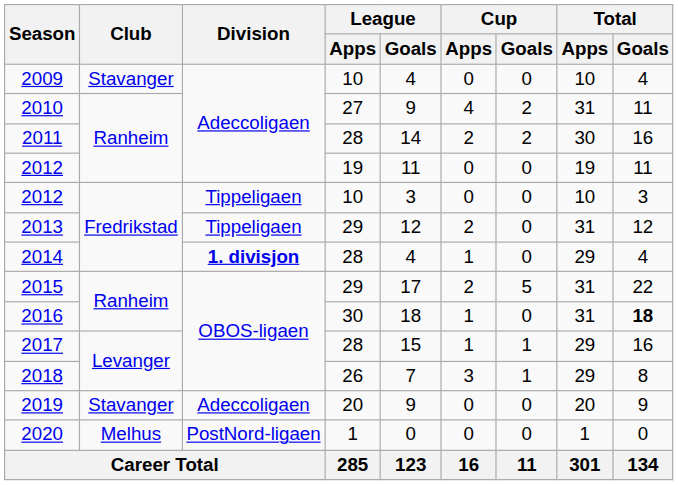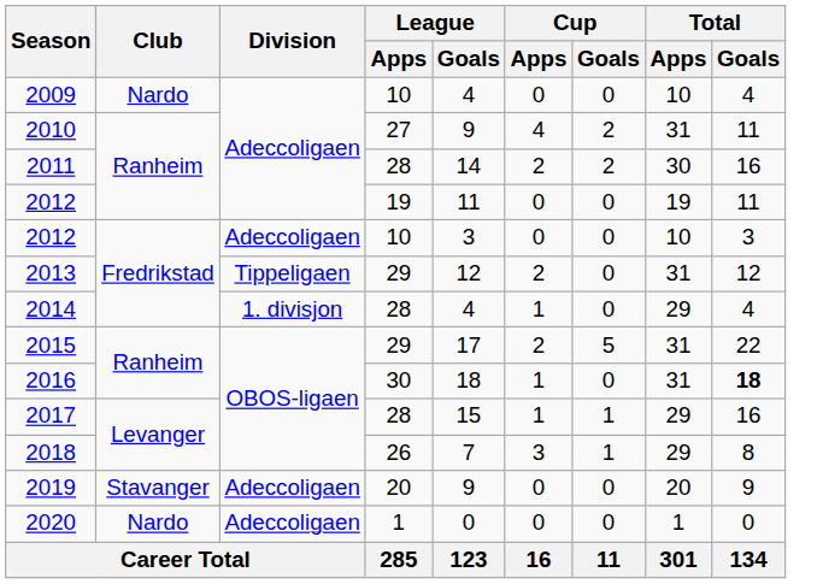 <table class="wikitable" style="text-align: center;">
 <tr>
 <th rowspan="2">Season</th>
 <th rowspan="2">Club</th>
 <th rowspan="2">Division</th>
 <th colspan="2">League</th>
 <th colspan="2">Cup</th>
 <th colspan="2">Total</th>
 </tr>
 <tr>
 <th>Apps</th>
 <th>Goals</th>
 <th>Apps</th>
 <th>Goals</th>
 <th>Apps</th>
 <th>Goals</th>
 </tr>
 <tr>
 <td><a href='#'>2009</a></td>
-<td rowspan="1" valign="center"><a href='#'>Stavanger</a></td>
+<td rowspan="1" valign="center"><a href='#'>Nardo</a></td>
 <td rowspan="4" valign="center"><a href='#'>Adeccoligaen</a></td>
 <td>10</td>
 <td>4</td>
 <td>0</td>
 <td>0</td>
 <td>10</td>
 <td>4</td>
 </tr>
 <tr>
 <td><a href='#'>2010</a></td>
 <td rowspan="3" valign="center"><a href='#'>Ranheim</a></td>
 <td>27</td>
 <td>9</td>
 <td>4</td>
 <td>2</td>
 <td>31</td>
 <td>11</td>
 </tr>
 <tr>
 <td><a href='#'>2011</a></td>
 <td>28</td>
 <td>14</td>
 <td>2</td>
 <td>2</td>
 <td>30</td>
 <td>16</td>
 </tr>
 <tr>
 <td><a href='#'>2012</a></td>
 <td>19</td>
 <td>11</td>
 <td>0</td>
 <td>0</td>
 <td>19</td>
 <td>11</td>
 </tr>
 <tr>
 <td><a href='#'>2012</a></td>
 <td rowspan="3" valign="center"><a href='#'>Fredrikstad</a></td>
-<td rowspan="1" valign="center"><a href='#'>Tippeligaen</a></td>
+<td rowspan="1" valign="center"><a href='#'>Adeccoligaen</a></td>
 <td>10</td>
 <td>3</td>
 <td>0</td>
 <td>0</td>
 <td>10</td>
 <td>3</td>
 </tr>
 <tr>
 <td><a href='#'>2013</a></td>
 <td rowspan="1" valign="center"><a href='#'>Tippeligaen</a></td>
 <td>29</td>
 <td>12</td>
 <td>2</td>
 <td>0</td>
 <td>31</td>
 <td>12</td>
 </tr>
 <tr>
 <td><a href='#'>2014</a></td>
-<td rowspan="1" valign="center"><strong><a href='#'>1. divisjon</a></strong></td>
+<td rowspan="1" valign="center"><a href='#'>1. divisjon</a></td>
 <td>28</td>
 <td>4</td>
 <td>1</td>
 <td>0</td>
 <td>29</td>
 <td>4</td>
 </tr>
 <tr>
 <td><a href='#'>2015</a></td>
 <td rowspan="2" valign="center"><a href='#'>Ranheim</a></td>
 <td rowspan="4" valign="center"><a href='#'>OBOS-ligaen</a></td>
 <td>29</td>
 <td>17</td>
 <td>2</td>
 <td>5</td>
 <td>31</td>
 <td>22</td>
 </tr>
 <tr>
 <td><a href='#'>2016</a></td>
 <td>30</td>
 <td>18</td>
 <td>1</td>
 <td>0</td>
 <td>31</td>
 <td><strong>18</strong></td>
 </tr>
 <tr>
 <td><a href='#'>2017</a></td>
 <td rowspan="2" valign="center"><a href='#'>Levanger</a></td>
 <td>28</td>
 <td>15</td>
 <td>1</td>
 <td>1</td>
 <td>29</td>
 <td>16</td>
 </tr>
 <tr>
 <td><a href='#'>2018</a></td>
 <td>26</td>
 <td>7</td>
 <td>3</td>
 <td>1</td>
 <td>29</td>
 <td>8</td>
 </tr>
 <tr>
 <td><a href='#'>2019</a></td>
 <td rowspan="1" valign="center"><a href='#'>Stavanger</a></td>
 <td rowspan="1" valign="center"><a href='#'>Adeccoligaen</a></td>
 <td>20</td>
 <td>9</td>
 <td>0</td>
 <td>0</td>
 <td>20</td>
 <td>9</td>
 </tr>
 <tr>
 <td><a href='#'>2020</a></td>
-<td rowspan="1" valign="center"><a href='#'>Melhus</a></td>
-<td rowspan="1" valign="center"><a href='#'>PostNord-ligaen</a></td>
+<td rowspan="1" valign="center"><a href='#'>Nardo</a></td>
+<td rowspan="1" valign="center"><a href='#'>Adeccoligaen</a></td>
 <td>1</td>
 <td>0</td>
 <td>0</td>
 <td>0</td>
 <td>1</td>
 <td>0</td>
 </tr>
 <tr>
 <th colspan="3">Career Total</th>
 <th>285</th>
 <th>123</th>
 <th>16</th>
 <th>11</th>
 <th>301</th>
 <th>134</th>
 </tr>
 </table>
